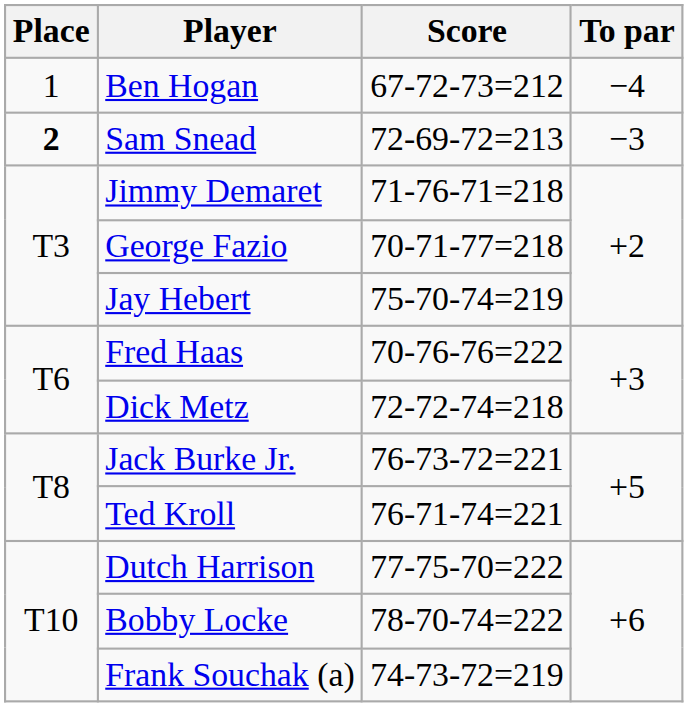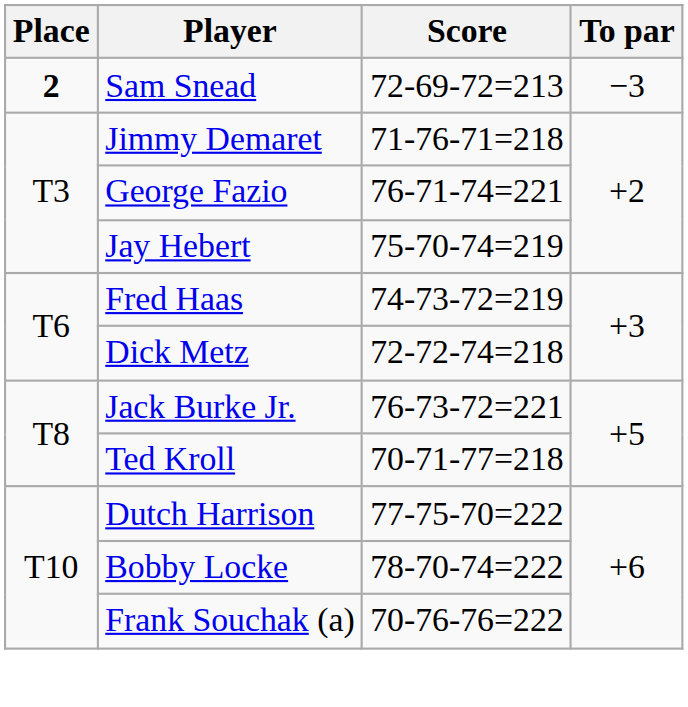 <table class=wikitable>
 <tr>
 <th>Place</th>
 <th>Player</th>
 <th>Score</th>
 <th>To par</th>
-</tr>
-<tr>
-<td align=center>1</td>
-<td> <a href='#'>Ben Hogan</a></td>
-<td>67-72-73=212</td>
-<td align=center>−4</td>
 </tr>
 <tr>
 <td align=center><strong>2</strong></td>
 <td> <a href='#'>Sam Snead</a></td>
 <td>72-69-72=213</td>
 <td align=center>−3</td>
 </tr>
 <tr>
 <td rowspan=3 align=center>T3</td>
 <td> <a href='#'>Jimmy Demaret</a></td>
 <td>71-76-71=218</td>
 <td rowspan=3 align=center>+2</td>
 </tr>
 <tr>
 <td> <a href='#'>George Fazio</a></td>
-<td>70-71-77=218</td>
+<td>76-71-74=221</td>
 </tr>
 <tr>
 <td> <a href='#'>Jay Hebert</a></td>
 <td>75-70-74=219</td>
 </tr>
 <tr>
 <td rowspan=2 align=center>T6</td>
 <td> <a href='#'>Fred Haas</a></td>
-<td>70-76-76=222</td>
+<td>74-73-72=219</td>
 <td rowspan=2 align=center>+3</td>
 </tr>
 <tr>
 <td> <a href='#'>Dick Metz</a></td>
 <td>72-72-74=218</td>
 </tr>
 <tr>
 <td rowspan=2 align=center>T8</td>
 <td> <a href='#'>Jack Burke Jr.</a></td>
 <td>76-73-72=221</td>
 <td rowspan=2 align=center>+5</td>
 </tr>
 <tr>
 <td> <a href='#'>Ted Kroll</a></td>
-<td>76-71-74=221</td>
+<td>70-71-77=218</td>
 </tr>
 <tr>
 <td rowspan=3 align=center>T10</td>
 <td> <a href='#'>Dutch Harrison</a></td>
 <td>77-75-70=222</td>
 <td rowspan=3 align=center>+6</td>
 </tr>
 <tr>
 <td> <a href='#'>Bobby Locke</a></td>
 <td>78-70-74=222</td>
 </tr>
 <tr>
 <td> <a href='#'>Frank Souchak</a> (a)</td>
-<td>74-73-72=219</td>
+<td>70-76-76=222</td>
 </tr>
 </table>
